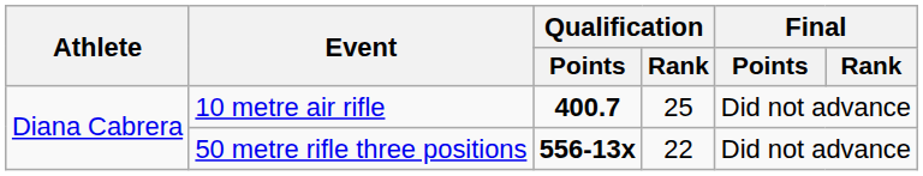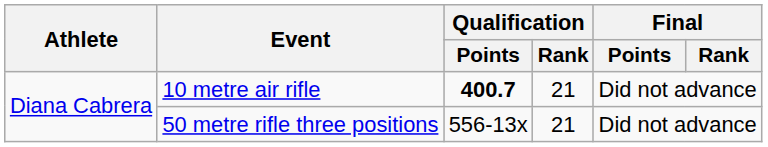 <table class="wikitable" style="font-size:90%">
 <tr>
 <th rowspan="2">Athlete</th>
 <th rowspan="2">Event</th>
 <th colspan=2>Qualification</th>
 <th colspan=2>Final</th>
 </tr>
 <tr style="font-size:95%">
 <th>Points</th>
 <th>Rank</th>
 <th>Points</th>
 <th>Rank</th>
 </tr>
 <tr align=center>
 <td align=left rowspan=2><a href='#'>Diana Cabrera</a></td>
 <td align=left><a href='#'>10 metre air rifle</a></td>
 <td><strong>400.7</strong></td>
-<td>25</td>
+<td>21</td>
 <td colspan=2>Did not advance</td>
 </tr>
 <tr align=center>
 <td align=left><a href='#'>50 metre rifle three positions</a></td>
-<td><strong>556-13x</strong></td>
-<td>22</td>
+<td>556-13x</td>
+<td>21</td>
 <td colspan=2>Did not advance</td>
 </tr>
 </table>
